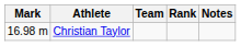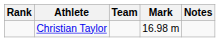 <table class="wikitable sortable">
 <tr>
-<th>Mark</th>
+<th>Rank</th>
 <th>Athlete</th>
 <th>Team</th>
-<th>Rank</th>
+<th>Mark</th>
 <th>Notes</th>
 </tr>
 <tr>
-<td>16.98 m</td>
+<td align=center></td>
 <td><a href='#'>Christian Taylor</a></td>
 <td></td>
-<td align=center></td>
+<td>16.98 m</td>
 <td></td>
 </tr>
 </table>
